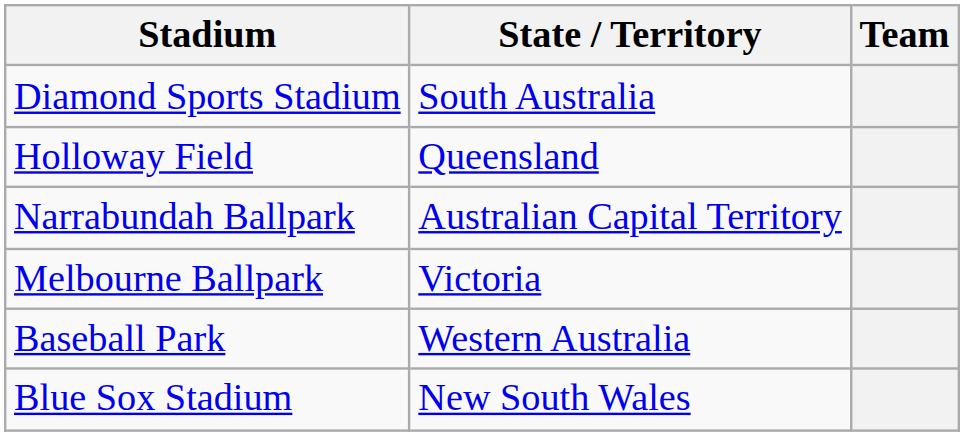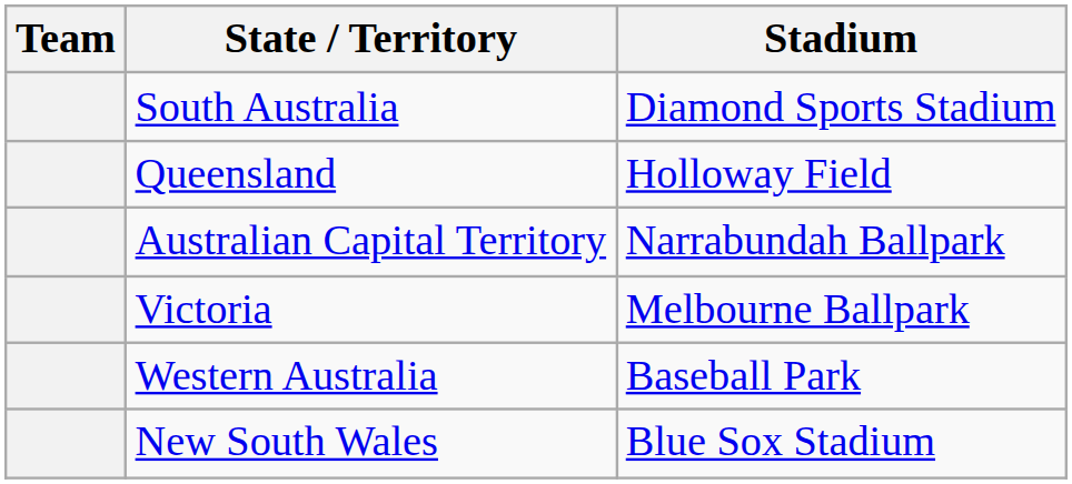 <table class="wikitable sortable plainrowheaders" style="font-size:100%;">
 <tr>
+<th scope="col">Team</th>
+<th scope="col">State / Territory</th>
 <th scope="col">Stadium</th>
-<th scope="col">State / Territory</th>
-<th scope="col">Team</th>
 </tr>
 <tr>
+<th scope="row"></th>
+<td><a href='#'>South Australia</a></td>
 <td><a href='#'>Diamond Sports Stadium</a></td>
-<td><a href='#'>South Australia</a></td>
-<th scope="row"></th>
 </tr>
 <tr>
+<th scope="row"></th>
+<td><a href='#'>Queensland</a></td>
 <td><a href='#'>Holloway Field</a></td>
-<td><a href='#'>Queensland</a></td>
-<th scope="row"></th>
 </tr>
 <tr>
+<th scope="row"></th>
+<td><a href='#'>Australian Capital Territory</a></td>
 <td><a href='#'>Narrabundah Ballpark</a></td>
-<td><a href='#'>Australian Capital Territory</a></td>
-<th scope="row"></th>
 </tr>
 <tr>
+<th scope="row"></th>
+<td><a href='#'>Victoria</a></td>
 <td><a href='#'>Melbourne Ballpark</a></td>
-<td><a href='#'>Victoria</a></td>
-<th scope="row"></th>
 </tr>
 <tr>
+<th scope="row"></th>
+<td><a href='#'>Western Australia</a></td>
 <td><a href='#'>Baseball Park</a></td>
-<td><a href='#'>Western Australia</a></td>
-<th scope="row"></th>
 </tr>
 <tr>
+<th scope="row"></th>
+<td><a href='#'>New South Wales</a></td>
 <td><a href='#'>Blue Sox Stadium</a></td>
-<td><a href='#'>New South Wales</a></td>
-<th scope="row"></th>
 </tr>
 </table>
